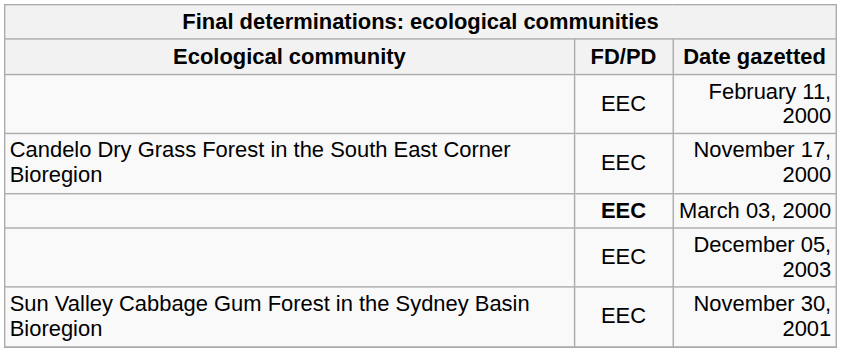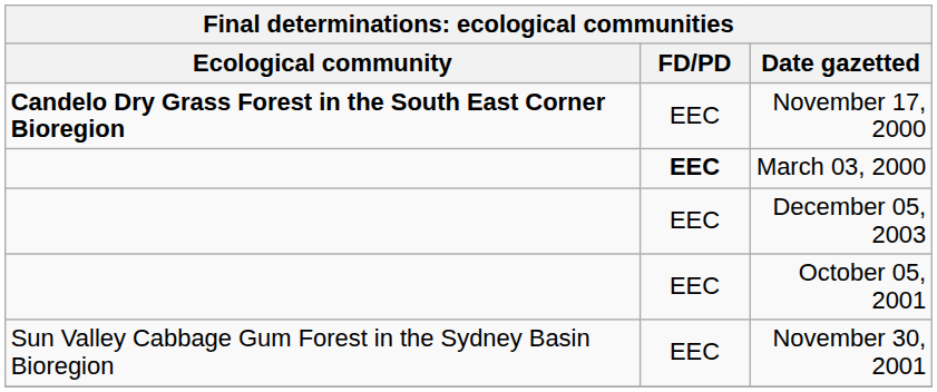 <table class="wikitable sortable">
 <tr>
 <th colspan=3>Final determinations: ecological communities</th>
 </tr>
 <tr>
 <th scope="col" width="900px">Ecological community</th>
 <th scope="col" width="90px">FD/PD</th>
 <th scope="col" width="170px">Date gazetted</th>
 </tr>
 <tr>
-<td></td>
-<td align="center">EEC</td>
-<td align="right">February 11, 2000</td>
-</tr>
-<tr>
-<td>Candelo Dry Grass Forest in the South East Corner Bioregion</td>
+<td><strong>Candelo Dry Grass Forest in the South East Corner Bioregion</strong></td>
 <td align="center">EEC</td>
 <td align="right">November 17, 2000</td>
 </tr>
 <tr>
 <td></td>
 <td align="center"><strong>EEC</strong></td>
 <td align="right">March 03, 2000</td>
 </tr>
 <tr>
 <td></td>
 <td align="center">EEC</td>
 <td align="right">December 05, 2003</td>
 </tr>
 <tr>
+<td></td>
+<td align="center">EEC</td>
+<td align="right">October 05, 2001</td>
+</tr>
+<tr>
 <td>Sun Valley Cabbage Gum Forest in the Sydney Basin Bioregion</td>
 <td align="center">EEC</td>
 <td align="right">November 30, 2001</td>
 </tr>
 <tr>
 </tr>
 </table>
